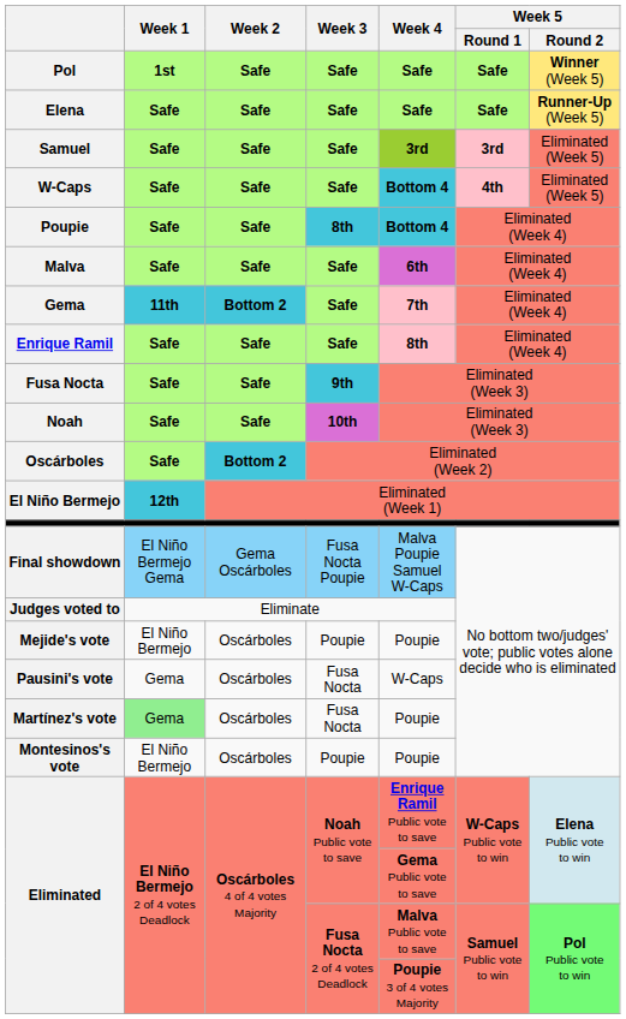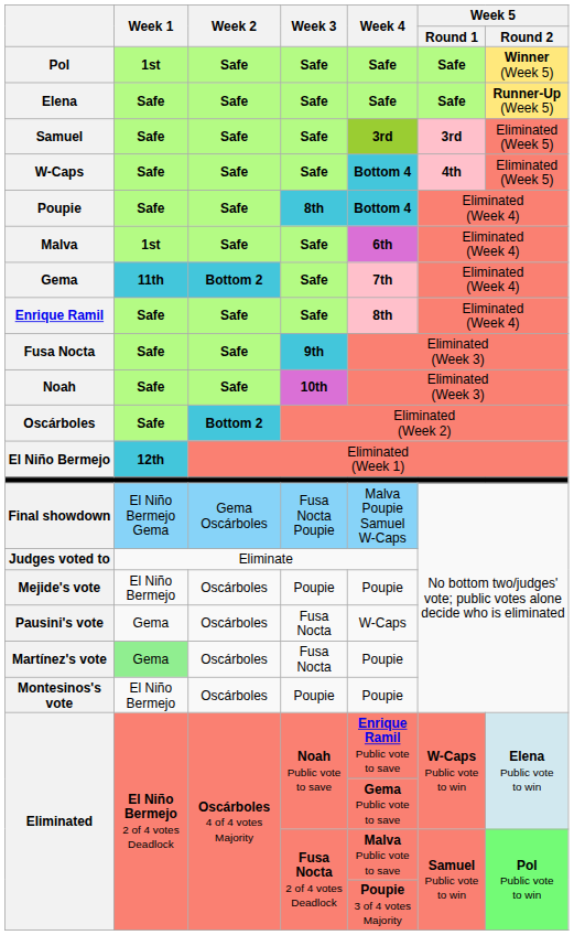 <table class="wikitable" style="text-align:center; font-size:89%">
 <tr>
 <th rowspan="2" style="width:9%"></th>
 <th rowspan="2" style="width:7%">Week 1</th>
 <th rowspan="2" style="width:7%">Week 2</th>
 <th rowspan="2" style="width:7%">Week 3</th>
 <th rowspan="2" style="width:7%">Week 4</th>
 <th colspan="2">Week 5</th>
 </tr>
 <tr>
 <th style="width:7%">Round 1</th>
 <th style="width:7%">Round 2</th>
 </tr>
 <tr>
 <th>Pol</th>
 <td style="background:#B4FB84"><strong>1st</strong></td>
 <td style="background:#B4FB84"><strong>Safe</strong></td>
 <td style="background:#B4FB84"><strong>Safe</strong></td>
 <td style="background:#B4FB84"><strong>Safe</strong></td>
 <td style="background:#B4FB84"><strong>Safe</strong></td>
 <td style="background:#FFE87C"><strong>Winner</strong><br>(Week 5)</td>
 </tr>
 <tr>
 <th>Elena</th>
 <td style="background:#B4FB84"><strong>Safe</strong></td>
 <td style="background:#B4FB84"><strong>Safe</strong></td>
 <td style="background:#B4FB84"><strong>Safe</strong></td>
 <td style="background:#B4FB84"><strong>Safe</strong></td>
 <td style="background:#B4FB84"><strong>Safe</strong></td>
 <td style="background:#FFE87C"><strong>Runner-Up</strong><br>(Week 5)</td>
 </tr>
 <tr>
 <th>Samuel</th>
 <td style="background:#B4FB84"><strong>Safe</strong></td>
 <td style="background:#B4FB84"><strong>Safe</strong></td>
 <td style="background:#B4FB84"><strong>Safe</strong></td>
 <td style="background:yellowgreen"><strong>3rd</strong></td>
 <td style="background:pink"><strong>3rd</strong></td>
 <td style="background:salmon">Eliminated<br>(Week 5)</td>
 </tr>
 <tr>
 <th>W-Caps</th>
 <td style="background:#B4FB84"><strong>Safe</strong></td>
 <td style="background:#B4FB84"><strong>Safe</strong></td>
 <td style="background:#B4FB84"><strong>Safe</strong></td>
 <td style="background:#43C6DB"><strong>Bottom 4</strong></td>
 <td style="background:pink"><strong>4th</strong></td>
 <td style="background:salmon">Eliminated<br>(Week 5)</td>
 </tr>
 <tr>
 <th>Poupie</th>
 <td style="background:#B4FB84"><strong>Safe</strong></td>
 <td style="background:#B4FB84"><strong>Safe</strong></td>
 <td style="background:#43C6DB"><strong>8th</strong></td>
 <td style="background:#43C6DB"><strong>Bottom 4</strong></td>
 <td colspan="2" style="background:salmon">Eliminated<br>(Week 4)</td>
 </tr>
 <tr>
 <th>Malva</th>
-<td style="background:#B4FB84"><strong>Safe</strong></td>
+<td style="background:#B4FB84"><strong>1st</strong></td>
 <td style="background:#B4FB84"><strong>Safe</strong></td>
 <td style="background:#B4FB84"><strong>Safe</strong></td>
 <td style="background:orchid"><strong>6th</strong></td>
 <td colspan="2" style="background:salmon">Eliminated<br>(Week 4)</td>
 </tr>
 <tr>
 <th>Gema</th>
 <td style="background:#43C6DB"><strong>11th</strong></td>
 <td style="background:#43C6DB"><strong>Bottom 2</strong></td>
 <td style="background:#B4FB84"><strong>Safe</strong></td>
 <td style="background:pink"><strong>7th</strong></td>
 <td colspan="2" style="background:salmon">Eliminated<br>(Week 4)</td>
 </tr>
 <tr>
 <th><a href='#'>Enrique Ramil</a></th>
 <td style="background:#B4FB84"><strong>Safe</strong></td>
 <td style="background:#B4FB84"><strong>Safe</strong></td>
 <td style="background:#B4FB84"><strong>Safe</strong></td>
 <td style="background:pink"><strong>8th</strong></td>
 <td colspan="2" style="background:salmon">Eliminated<br>(Week 4)</td>
 </tr>
 <tr>
 <th>Fusa Nocta</th>
 <td style="background:#B4FB84"><strong>Safe</strong></td>
 <td style="background:#B4FB84"><strong>Safe</strong></td>
 <td style="background:#43C6DB"><strong>9th</strong></td>
 <td colspan="3" style="background:salmon">Eliminated<br>(Week 3)</td>
 </tr>
 <tr>
 <th>Noah</th>
 <td style="background:#B4FB84"><strong>Safe</strong></td>
 <td style="background:#B4FB84"><strong>Safe</strong></td>
 <td style="background:orchid"><strong>10th</strong></td>
 <td colspan="3" style="background:salmon">Eliminated<br>(Week 3)</td>
 </tr>
 <tr>
 <th>Oscárboles</th>
 <td style="background:#B4FB84"><strong>Safe</strong></td>
 <td style="background:#43C6DB"><strong>Bottom 2</strong></td>
 <td colspan="4" style="background:salmon">Eliminated<br>(Week 2)</td>
 </tr>
 <tr>
 <th>El Niño Bermejo</th>
 <td style="background:#43C6DB"><strong>12th</strong></td>
 <td colspan="5" style="background:salmon">Eliminated<br>(Week 1)</td>
 </tr>
 <tr>
 <th colspan="7" style="background:black"></th>
 </tr>
 <tr>
 <th>Final showdown</th>
 <td style="background:#87D3F8">El Niño Bermejo<br>Gema</td>
 <td style="background:#87D3F8">Gema<br>Oscárboles</td>
 <td style="background:#87D3F8">Fusa Nocta<br>Poupie</td>
 <td style="background:#87D3F8">Malva<br>Poupie<br>Samuel<br>W-Caps</td>
 <td colspan="2" rowspan="6">No bottom two/judges' vote; public votes alone decide who is eliminated</td>
 </tr>
 <tr>
 <th>Judges voted to</th>
 <td colspan="4">Eliminate</td>
 </tr>
 <tr>
 <th>Mejide's vote</th>
 <td>El Niño Bermejo</td>
 <td>Oscárboles</td>
 <td>Poupie</td>
 <td>Poupie</td>
 </tr>
 <tr>
 <th>Pausini's vote</th>
 <td>Gema</td>
 <td>Oscárboles</td>
 <td>Fusa Nocta</td>
 <td>W-Caps</td>
 </tr>
 <tr>
 <th>Martínez's vote</th>
 <td style="background: lightgreen;">Gema</td>
 <td>Oscárboles</td>
 <td>Fusa Nocta</td>
 <td>Poupie</td>
 </tr>
 <tr>
 <th>Montesinos's vote</th>
 <td>El Niño Bermejo</td>
 <td>Oscárboles</td>
 <td>Poupie</td>
 <td>Poupie</td>
 </tr>
 <tr>
 <th rowspan="4">Eliminated</th>
 <td rowspan="4" style="background:salmon"><strong>El Niño Bermejo</strong><br><small>2 of 4 votes<br>Deadlock</small></td>
 <td rowspan="4" style="background:salmon"><strong>Oscárboles</strong><br><small>4 of 4 votes<br>Majority</small></td>
 <td rowspan="2" style="background:salmon"><strong>Noah</strong><br><small>Public vote<br>to save</small></td>
 <td style="background:salmon"><strong><a href='#'>Enrique Ramil</a></strong><br><small>Public vote<br>to save</small></td>
 <td rowspan="2" style="background:salmon"><strong>W-Caps</strong><br><small>Public vote<br>to win</small></td>
 <td rowspan="2" style="background:#D1E8EF"><strong>Elena</strong><br><small>Public vote<br>to win</small></td>
 </tr>
 <tr>
 <td style="background:salmon"><strong>Gema</strong><br><small>Public vote<br>to save</small></td>
 </tr>
 <tr>
 <td rowspan="2" style="background:salmon"><strong>Fusa Nocta</strong><br><small>2 of 4 votes<br>Deadlock</small></td>
 <td style="background:salmon"><strong>Malva</strong><br><small>Public vote<br>to save</small></td>
 <td rowspan="2" style="background:salmon"><strong>Samuel</strong><br><small>Public vote<br>to win</small></td>
 <td rowspan="2" style="background:#73FB76"><strong>Pol</strong><br><small>Public vote<br>to win</small></td>
 </tr>
 <tr>
 <td style="background:salmon"><strong>Poupie</strong><br><small>3 of 4 votes<br>Majority</small></td>
 </tr>
 </table>
